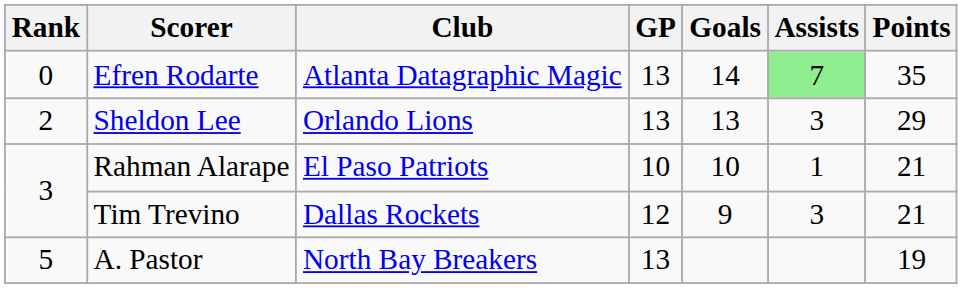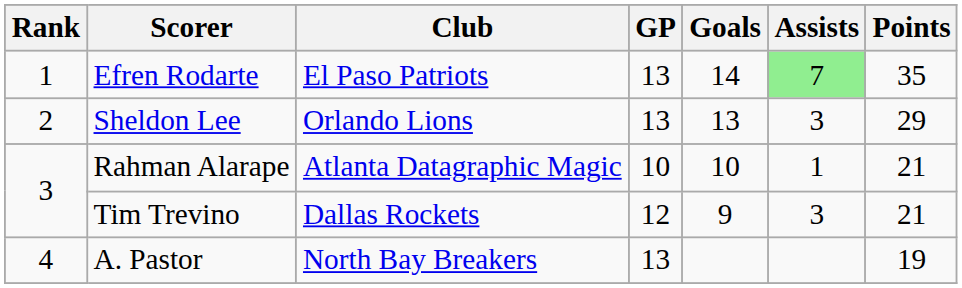 <table class="wikitable">
 <tr>
 <th>Rank</th>
 <th>Scorer</th>
 <th>Club</th>
 <th>GP</th>
 <th>Goals</th>
 <th>Assists</th>
 <th>Points</th>
 </tr>
 <tr>
-<td align=center>0</td>
+<td align=center>1</td>
 <td><a href='#'>Efren Rodarte</a></td>
-<td><a href='#'>Atlanta Datagraphic Magic</a></td>
+<td><a href='#'>El Paso Patriots</a></td>
 <td align=center>13</td>
 <td align=center>14</td>
 <td align=center style="background: lightgreen;">7</td>
 <td align=center>35</td>
 </tr>
 <tr>
 <td align=center>2</td>
 <td><a href='#'>Sheldon Lee</a></td>
 <td><a href='#'>Orlando Lions</a></td>
 <td align=center>13</td>
 <td align=center>13</td>
 <td align=center>3</td>
 <td align=center>29</td>
 </tr>
 <tr>
 <td rowspan=2 align=center>3</td>
 <td>Rahman Alarape</td>
-<td><a href='#'>El Paso Patriots</a></td>
+<td><a href='#'>Atlanta Datagraphic Magic</a></td>
 <td align=center>10</td>
 <td align=center>10</td>
 <td align=center>1</td>
 <td align=center>21</td>
 </tr>
 <tr>
 <td>Tim Trevino</td>
 <td><a href='#'>Dallas Rockets</a></td>
 <td align=center>12</td>
 <td align=center>9</td>
 <td align=center>3</td>
 <td align=center>21</td>
 </tr>
 <tr>
-<td align=center>5</td>
+<td align=center>4</td>
 <td>A. Pastor</td>
 <td><a href='#'>North Bay Breakers</a></td>
 <td align=center>13</td>
 <td align=center></td>
 <td align=center></td>
 <td align=center>19</td>
 </tr>
 </table>
